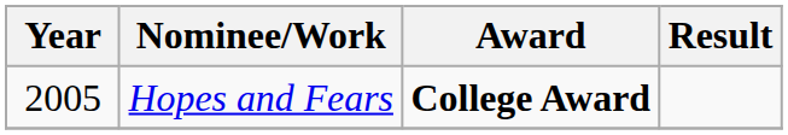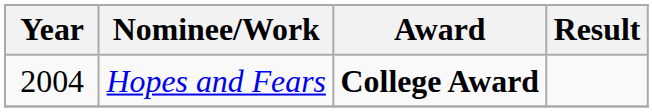 <table class="wikitable">
 <tr>
 <th width="40">Year</th>
 <th>Nominee/Work</th>
 <th>Award</th>
 <th>Result</th>
 </tr>
 <tr>
-<td style="text-align:center;">2005</td>
+<td style="text-align:center;">2004</td>
 <td><em><a href='#'>Hopes and Fears</a></em></td>
 <td><strong>College Award</strong></td>
 <td></td>
 </tr>
 <tr>
 </tr>
 </table>
